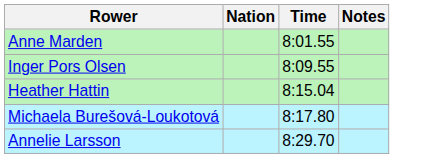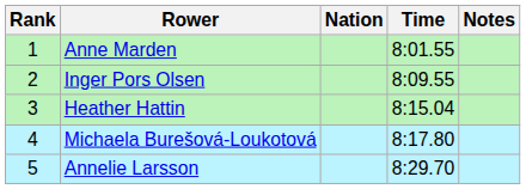 <table class="wikitable sortable" style="text-align:center">
 <tr>
+<th>Rank</th>
 <th>Rower</th>
 <th>Nation</th>
 <th>Time</th>
 <th>Notes</th>
 </tr>
 <tr bgcolor=bbf3bb>
+<td>1</td>
 <td align=left data-sort-value="Marden, Anne"><a href='#'>Anne Marden</a></td>
 <td align=left></td>
 <td>8:01.55</td>
 <td></td>
 </tr>
 <tr bgcolor=bbf3bb>
+<td>2</td>
 <td align=left data-sort-value="Pors Olsen, Inger"><a href='#'>Inger Pors Olsen</a></td>
 <td align=left></td>
 <td>8:09.55</td>
 <td></td>
 </tr>
 <tr bgcolor=bbf3bb>
+<td>3</td>
 <td align=left data-sort-value="Hattin, Heather"><a href='#'>Heather Hattin</a></td>
 <td align=left></td>
 <td>8:15.04</td>
 <td></td>
 </tr>
 <tr bgcolor=bbf3ff>
+<td>4</td>
 <td align=left data-sort-value="Burešová-Loukotová, Michaela"><a href='#'>Michaela Burešová-Loukotová</a></td>
 <td align=left></td>
 <td>8:17.80</td>
 <td></td>
 </tr>
 <tr bgcolor=bbf3ff>
+<td>5</td>
 <td align=left data-sort-value="Larsson, Annelie"><a href='#'>Annelie Larsson</a></td>
 <td align=left></td>
 <td>8:29.70</td>
 <td></td>
 </tr>
 </table>
